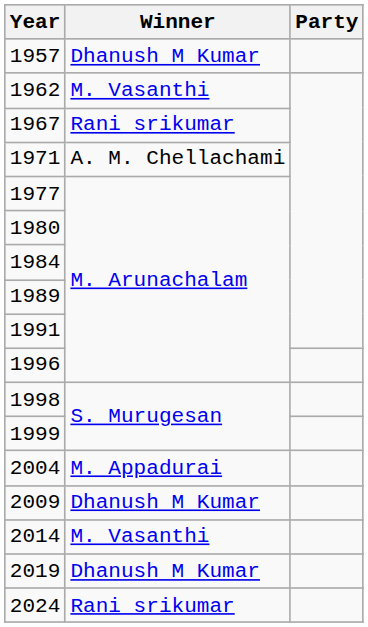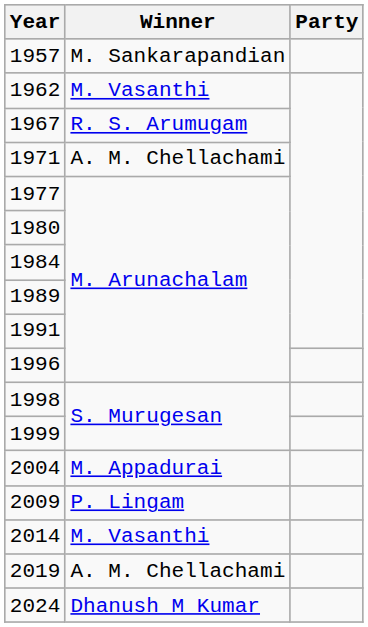 <table class="wikitable sortable">
 <tr>
 <th>Year</th>
 <th>Winner</th>
 <th colspan=2>Party</th>
 </tr>
 <tr>
 <td>1957</td>
-<td><a href='#'>Dhanush M Kumar</a></td>
+<td>M. Sankarapandian</td>
 <td></td>
 </tr>
 <tr>
 <td>1962</td>
 <td><a href='#'>M. Vasanthi</a></td>
 </tr>
 <tr>
 <td>1967</td>
-<td><a href='#'>Rani srikumar</a></td>
+<td><a href='#'>R. S. Arumugam</a></td>
 </tr>
 <tr>
 <td>1971</td>
 <td>A. M. Chellachami</td>
 </tr>
 <tr>
 <td>1977</td>
 <td rowspan="6"><a href='#'>M. Arunachalam</a></td>
 </tr>
 <tr>
 <td>1980</td>
 </tr>
 <tr>
 <td>1984</td>
 </tr>
 <tr>
 <td>1989</td>
 </tr>
 <tr>
 <td>1991</td>
 </tr>
 <tr>
 <td>1996</td>
 <td></td>
 </tr>
 <tr>
 <td>1998</td>
 <td rowspan="2"><a href='#'>S. Murugesan</a></td>
 <td></td>
 </tr>
 <tr>
 <td>1999</td>
 </tr>
 <tr>
 <td>2004</td>
 <td><a href='#'>M. Appadurai</a></td>
 <td></td>
 </tr>
 <tr>
 <td>2009</td>
-<td><a href='#'>Dhanush M Kumar</a></td>
+<td><a href='#'>P. Lingam</a></td>
 </tr>
 <tr>
 <td>2014</td>
 <td><a href='#'>M. Vasanthi</a></td>
 <td></td>
 </tr>
 <tr>
 <td>2019</td>
-<td><a href='#'>Dhanush M Kumar</a></td>
+<td>A. M. Chellachami</td>
 <td></td>
 </tr>
 <tr>
 <td>2024</td>
-<td><a href='#'>Rani srikumar</a></td>
+<td><a href='#'>Dhanush M Kumar</a></td>
 <td></td>
 </tr>
 </table>
